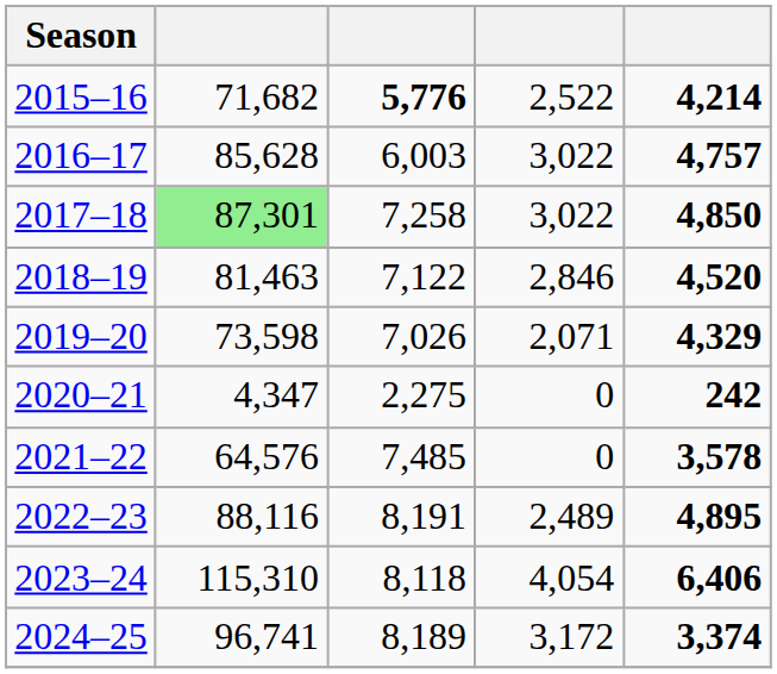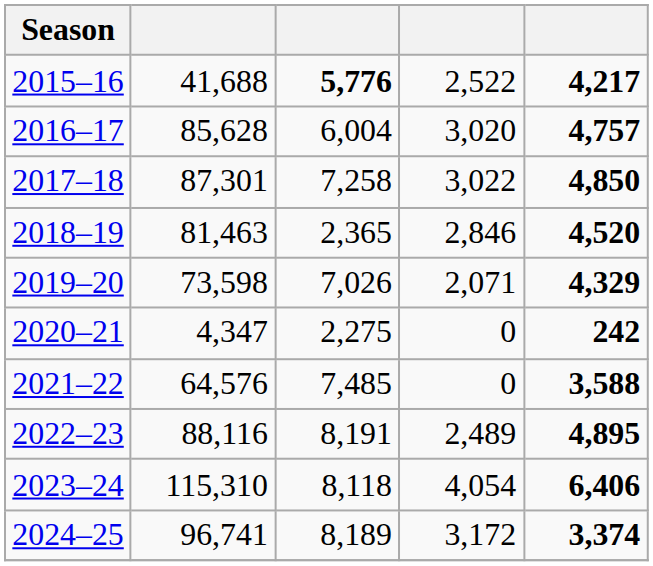 <table class="wikitable sortable" style="text-align:right">
 <tr>
 <th>Season</th>
 <th width=65></th>
 <th width=55></th>
 <th width=55></th>
 <th width=55></th>
 </tr>
 <tr>
 <td align=left><a href='#'>2015–16</a></td>
-<td>71,682</td>
+<td>41,688</td>
 <td><strong>5,776</strong></td>
 <td>2,522</td>
-<td><strong>4,214</strong></td>
+<td><strong>4,217</strong></td>
 </tr>
 <tr>
 <td align=left><a href='#'>2016–17</a></td>
 <td>85,628</td>
-<td>6,003</td>
-<td>3,022</td>
+<td>6,004</td>
+<td>3,020</td>
 <td><strong>4,757</strong></td>
 </tr>
 <tr>
 <td align=left><a href='#'>2017–18</a></td>
-<td style="background: lightgreen;">87,301</td>
+<td>87,301</td>
 <td>7,258</td>
 <td>3,022</td>
 <td><strong>4,850</strong></td>
 </tr>
 <tr>
 <td align=left><a href='#'>2018–19</a></td>
 <td>81,463</td>
-<td>7,122</td>
+<td>2,365</td>
 <td>2,846</td>
 <td><strong>4,520</strong></td>
 </tr>
 <tr>
 <td align=left><a href='#'>2019–20</a></td>
 <td>73,598</td>
 <td>7,026</td>
 <td>2,071</td>
 <td><strong>4,329</strong></td>
 </tr>
 <tr>
 <td><a href='#'>2020–21</a></td>
 <td>4,347</td>
 <td>2,275</td>
 <td>0</td>
 <td><strong>242</strong></td>
 </tr>
 <tr>
 <td><a href='#'>2021–22</a></td>
 <td>64,576</td>
 <td>7,485</td>
 <td>0</td>
-<td><strong>3,578</strong></td>
+<td><strong>3,588</strong></td>
 </tr>
 <tr>
 <td><a href='#'>2022–23</a></td>
 <td>88,116</td>
 <td>8,191</td>
 <td>2,489</td>
 <td><strong>4,895</strong></td>
 </tr>
 <tr>
 <td><a href='#'>2023–24</a></td>
 <td>115,310</td>
 <td>8,118</td>
 <td>4,054</td>
 <td><strong>6,406</strong></td>
 </tr>
 <tr>
 <td><a href='#'>2024–25</a></td>
 <td>96,741</td>
 <td>8,189</td>
 <td>3,172</td>
 <td><strong>3,374</strong></td>
 </tr>
 <tr>
 </tr>
 </table>
